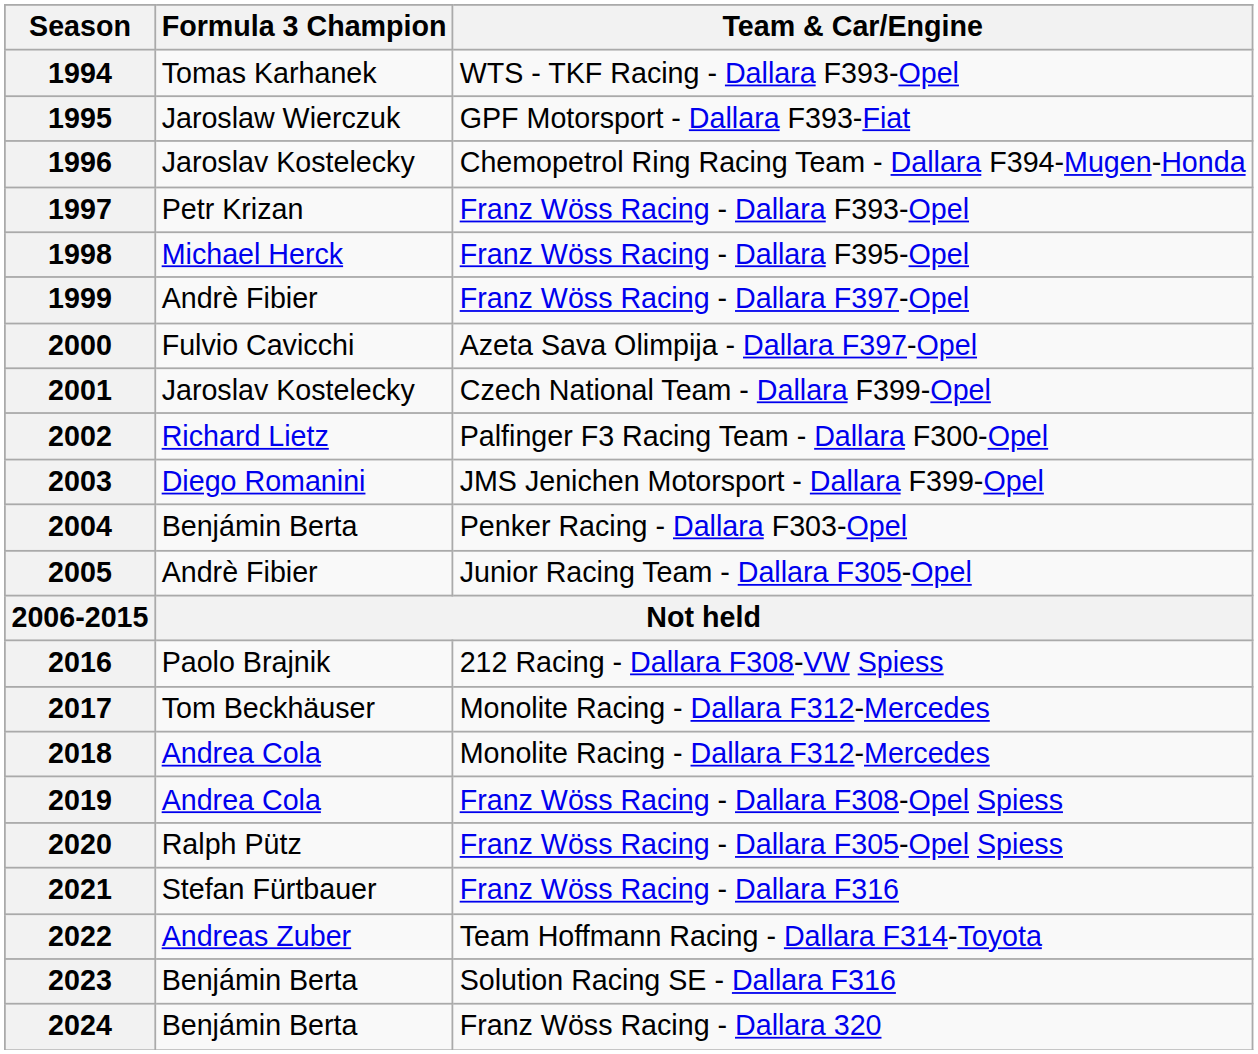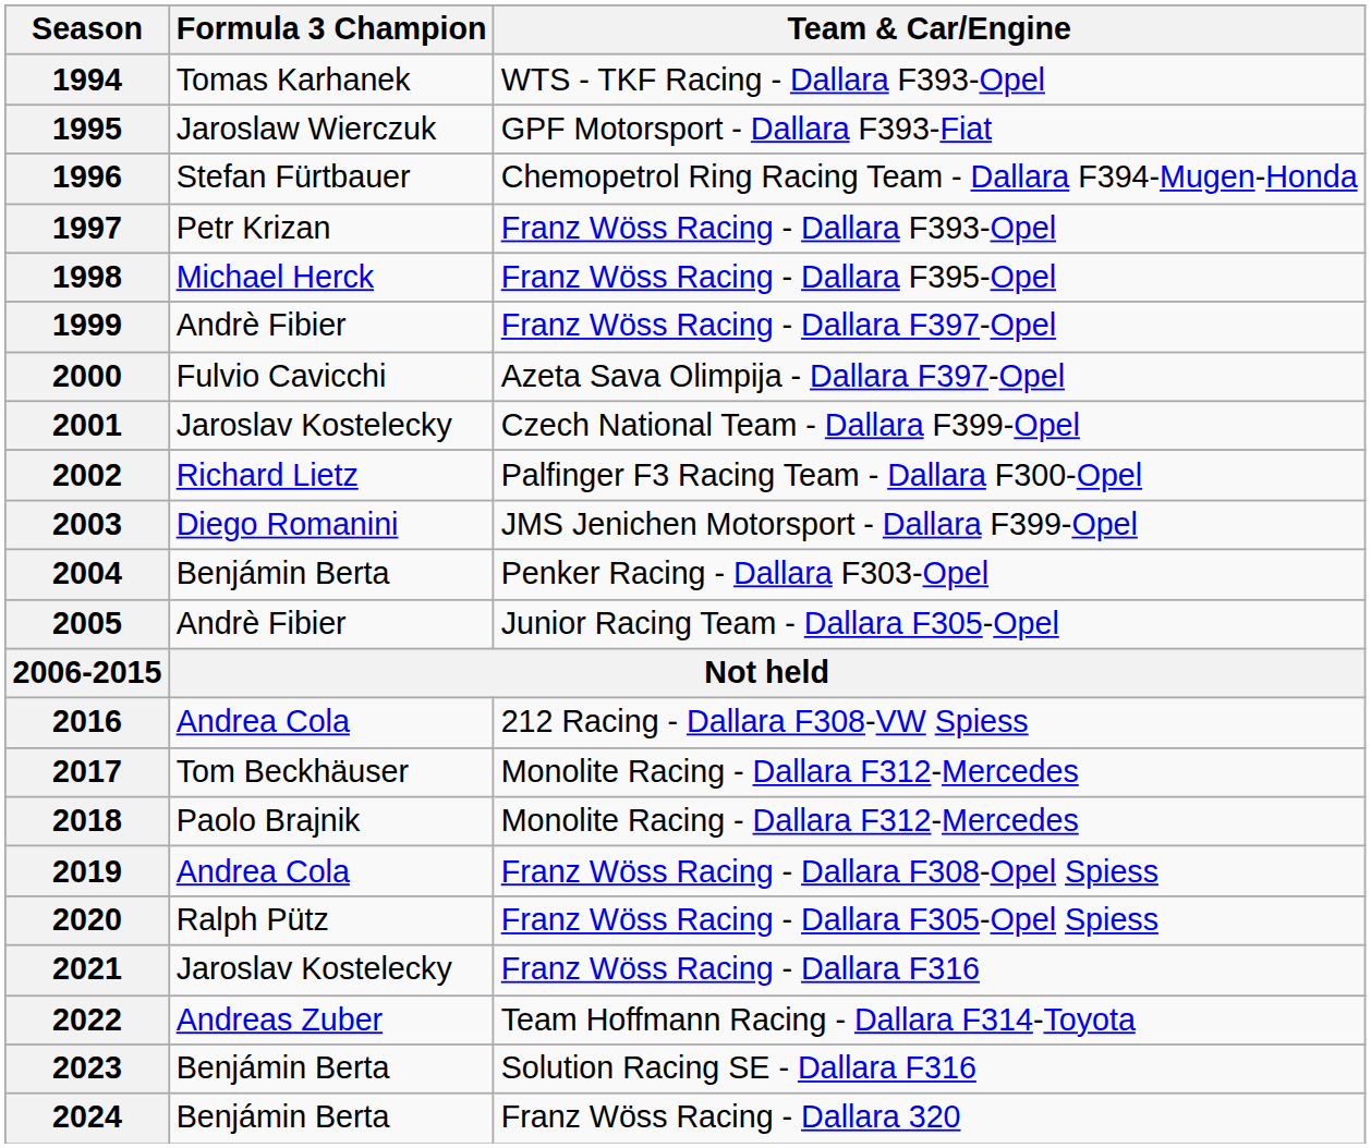 <table class="wikitable">
 <tr>
 <th>Season</th>
 <th>Formula 3 Champion</th>
 <th>Team & Car/Engine</th>
 </tr>
 <tr>
 <th>1994</th>
 <td> Tomas Karhanek</td>
 <td>WTS - TKF Racing - <a href='#'>Dallara</a> F393-<a href='#'>Opel</a></td>
 </tr>
 <tr>
 <th>1995</th>
 <td> Jaroslaw Wierczuk</td>
 <td>GPF Motorsport - <a href='#'>Dallara</a> F393-<a href='#'>Fiat</a></td>
 </tr>
 <tr>
 <th>1996</th>
-<td> Jaroslav Kostelecky</td>
+<td> Stefan Fürtbauer</td>
 <td>Chemopetrol Ring Racing Team - <a href='#'>Dallara</a> F394-<a href='#'>Mugen</a>-<a href='#'>Honda</a></td>
 </tr>
 <tr>
 <th>1997</th>
 <td> Petr Krizan</td>
 <td> <a href='#'>Franz Wöss Racing</a> - <a href='#'>Dallara</a> F393-<a href='#'>Opel</a></td>
 </tr>
 <tr>
 <th>1998</th>
 <td> <a href='#'>Michael Herck</a></td>
 <td> <a href='#'>Franz Wöss Racing</a> - <a href='#'>Dallara</a> F395-<a href='#'>Opel</a></td>
 </tr>
 <tr>
 <th>1999</th>
 <td> Andrè Fibier</td>
 <td> <a href='#'>Franz Wöss Racing</a> - <a href='#'>Dallara F397</a>-<a href='#'>Opel</a></td>
 </tr>
 <tr>
 <th>2000</th>
 <td> Fulvio Cavicchi</td>
 <td>Azeta Sava Olimpija - <a href='#'>Dallara F397</a>-<a href='#'>Opel</a></td>
 </tr>
 <tr>
 <th>2001</th>
 <td> Jaroslav Kostelecky</td>
 <td> Czech National Team - <a href='#'>Dallara</a> F399-<a href='#'>Opel</a></td>
 </tr>
 <tr>
 <th>2002</th>
 <td> <a href='#'>Richard Lietz</a></td>
 <td> Palfinger F3 Racing Team - <a href='#'>Dallara</a> F300-<a href='#'>Opel</a></td>
 </tr>
 <tr>
 <th>2003</th>
 <td> <a href='#'>Diego Romanini</a></td>
 <td> JMS Jenichen Motorsport - <a href='#'>Dallara</a> F399-<a href='#'>Opel</a></td>
 </tr>
 <tr>
 <th>2004</th>
 <td> Benjámin Berta</td>
 <td> Penker Racing - <a href='#'>Dallara</a> F303-<a href='#'>Opel</a></td>
 </tr>
 <tr>
 <th>2005</th>
 <td> Andrè Fibier</td>
 <td> Junior Racing Team - <a href='#'>Dallara F305</a>-<a href='#'>Opel</a></td>
 </tr>
 <tr>
 <th>2006-2015</th>
 <th colspan="2" align="center">Not held</th>
 </tr>
 <tr>
 <th>2016</th>
-<td> Paolo Brajnik</td>
+<td> <a href='#'>Andrea Cola</a></td>
 <td> 212 Racing - <a href='#'>Dallara F308</a>-<a href='#'>VW</a> <a href='#'>Spiess</a></td>
 </tr>
 <tr>
 <th>2017</th>
 <td> Tom Beckhäuser</td>
 <td> Monolite Racing - <a href='#'>Dallara F312</a>-<a href='#'>Mercedes</a></td>
 </tr>
 <tr>
 <th>2018</th>
-<td> <a href='#'>Andrea Cola</a></td>
+<td> Paolo Brajnik</td>
 <td> Monolite Racing - <a href='#'>Dallara F312</a>-<a href='#'>Mercedes</a></td>
 </tr>
 <tr>
 <th>2019</th>
 <td> <a href='#'>Andrea Cola</a></td>
 <td> <a href='#'>Franz Wöss Racing</a> - <a href='#'>Dallara F308</a>-<a href='#'>Opel</a> <a href='#'>Spiess</a></td>
 </tr>
 <tr>
 <th>2020</th>
 <td> Ralph Pütz</td>
 <td> <a href='#'>Franz Wöss Racing</a> - <a href='#'>Dallara F305</a>-<a href='#'>Opel</a> <a href='#'>Spiess</a></td>
 </tr>
 <tr>
 <th>2021</th>
-<td> Stefan Fürtbauer</td>
+<td> Jaroslav Kostelecky</td>
 <td> <a href='#'>Franz Wöss Racing</a> - <a href='#'>Dallara F316</a></td>
 </tr>
 <tr>
 <th>2022</th>
 <td> <a href='#'>Andreas Zuber</a></td>
 <td> Team Hoffmann Racing - <a href='#'>Dallara F314</a>-<a href='#'>Toyota</a></td>
 </tr>
 <tr>
 <th>2023</th>
 <td> Benjámin Berta</td>
 <td> Solution Racing SE - <a href='#'>Dallara F316</a></td>
 </tr>
 <tr>
 <th>2024</th>
 <td> Benjámin Berta</td>
 <td> Franz Wöss Racing - <a href='#'>Dallara 320</a></td>
 </tr>
 </table>
